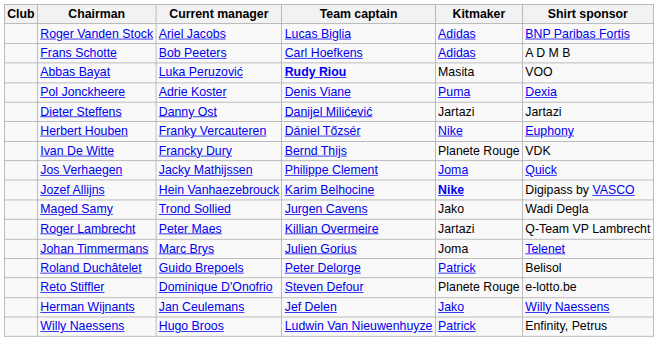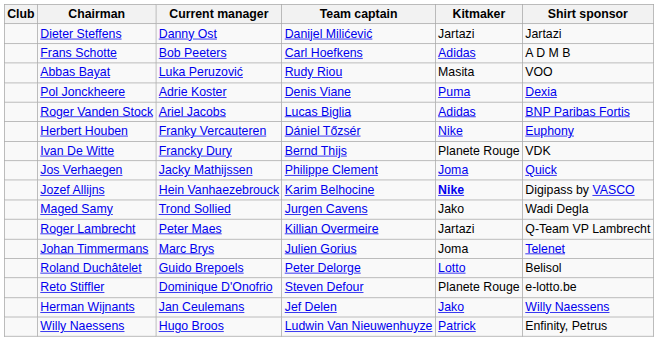 <table class="wikitable sortable">
 <tr>
 <th>Club</th>
 <th>Chairman</th>
 <th>Current manager</th>
 <th>Team captain</th>
 <th>Kitmaker</th>
 <th>Shirt sponsor</th>
 </tr>
 <tr>
 <td></td>
-<td> <a href='#'>Roger Vanden Stock</a></td>
-<td> <a href='#'>Ariel Jacobs</a></td>
-<td> <a href='#'>Lucas Biglia</a></td>
-<td><a href='#'>Adidas</a></td>
-<td><a href='#'>BNP Paribas Fortis</a></td>
+<td> <a href='#'>Dieter Steffens</a></td>
+<td> <a href='#'>Danny Ost</a></td>
+<td> <a href='#'>Danijel Milićević</a></td>
+<td>Jartazi</td>
+<td>Jartazi</td>
 </tr>
 <tr>
 <td></td>
 <td> <a href='#'>Frans Schotte</a></td>
 <td> <a href='#'>Bob Peeters</a></td>
 <td> <a href='#'>Carl Hoefkens</a></td>
 <td><a href='#'>Adidas</a></td>
 <td>A D M B</td>
 </tr>
 <tr>
 <td></td>
 <td> <a href='#'>Abbas Bayat</a></td>
 <td> <a href='#'>Luka Peruzović</a></td>
-<td><strong> <a href='#'>Rudy Riou</a></strong></td>
+<td> <a href='#'>Rudy Riou</a></td>
 <td>Masita</td>
 <td>VOO</td>
 </tr>
 <tr>
 <td></td>
 <td> <a href='#'>Pol Jonckheere</a></td>
 <td> <a href='#'>Adrie Koster</a></td>
 <td> <a href='#'>Denis Viane</a></td>
 <td><a href='#'>Puma</a></td>
 <td><a href='#'>Dexia</a></td>
 </tr>
 <tr>
 <td></td>
-<td> <a href='#'>Dieter Steffens</a></td>
-<td> <a href='#'>Danny Ost</a></td>
-<td> <a href='#'>Danijel Milićević</a></td>
-<td>Jartazi</td>
-<td>Jartazi</td>
+<td> <a href='#'>Roger Vanden Stock</a></td>
+<td> <a href='#'>Ariel Jacobs</a></td>
+<td> <a href='#'>Lucas Biglia</a></td>
+<td><a href='#'>Adidas</a></td>
+<td><a href='#'>BNP Paribas Fortis</a></td>
 </tr>
 <tr>
 <td></td>
 <td> <a href='#'>Herbert Houben</a></td>
 <td> <a href='#'>Franky Vercauteren</a></td>
 <td> <a href='#'>Dániel Tőzsér</a></td>
 <td><a href='#'>Nike</a></td>
 <td><a href='#'>Euphony</a></td>
 </tr>
 <tr>
 <td></td>
 <td> <a href='#'>Ivan De Witte</a></td>
 <td> <a href='#'>Francky Dury</a></td>
 <td> <a href='#'>Bernd Thijs</a></td>
 <td>Planete Rouge</td>
 <td>VDK</td>
 </tr>
 <tr>
 <td></td>
 <td> <a href='#'>Jos Verhaegen</a></td>
 <td> <a href='#'>Jacky Mathijssen</a></td>
 <td> <a href='#'>Philippe Clement</a></td>
 <td><a href='#'>Joma</a></td>
 <td><a href='#'>Quick</a></td>
 </tr>
 <tr>
 <td></td>
 <td> <a href='#'>Jozef Allijns</a></td>
 <td> <a href='#'>Hein Vanhaezebrouck</a></td>
 <td> <a href='#'>Karim Belhocine</a></td>
 <td><strong><a href='#'>Nike</a></strong></td>
 <td>Digipass by <a href='#'>VASCO</a></td>
 </tr>
 <tr>
 <td></td>
 <td> <a href='#'>Maged Samy</a></td>
 <td> <a href='#'>Trond Sollied</a></td>
 <td> <a href='#'>Jurgen Cavens</a></td>
 <td>Jako</td>
 <td>Wadi Degla</td>
 </tr>
 <tr>
 <td></td>
 <td> <a href='#'>Roger Lambrecht</a></td>
 <td> <a href='#'>Peter Maes</a></td>
 <td> <a href='#'>Killian Overmeire</a></td>
 <td>Jartazi</td>
 <td>Q-Team VP Lambrecht</td>
 </tr>
 <tr>
 <td></td>
 <td> <a href='#'>Johan Timmermans</a></td>
 <td> <a href='#'>Marc Brys</a></td>
 <td> <a href='#'>Julien Gorius</a></td>
 <td>Joma</td>
 <td><a href='#'>Telenet</a></td>
 </tr>
 <tr>
 <td></td>
 <td> <a href='#'>Roland Duchâtelet</a></td>
 <td> <a href='#'>Guido Brepoels</a></td>
 <td> <a href='#'>Peter Delorge</a></td>
-<td><a href='#'>Patrick</a></td>
+<td><a href='#'>Lotto</a></td>
 <td>Belisol</td>
 </tr>
 <tr>
 <td></td>
 <td> <a href='#'>Reto Stiffler</a></td>
 <td> <a href='#'>Dominique D'Onofrio</a></td>
 <td> <a href='#'>Steven Defour</a></td>
 <td>Planete Rouge</td>
 <td>e-lotto.be</td>
 </tr>
 <tr>
 <td></td>
 <td> <a href='#'>Herman Wijnants</a></td>
 <td> <a href='#'>Jan Ceulemans</a></td>
 <td> <a href='#'>Jef Delen</a></td>
 <td><a href='#'>Jako</a></td>
 <td><a href='#'>Willy Naessens</a></td>
 </tr>
 <tr>
 <td></td>
 <td> <a href='#'>Willy Naessens</a></td>
 <td> <a href='#'>Hugo Broos</a></td>
 <td> <a href='#'>Ludwin Van Nieuwenhuyze</a></td>
 <td><a href='#'>Patrick</a></td>
 <td>Enfinity, Petrus</td>
 </tr>
 </table>
